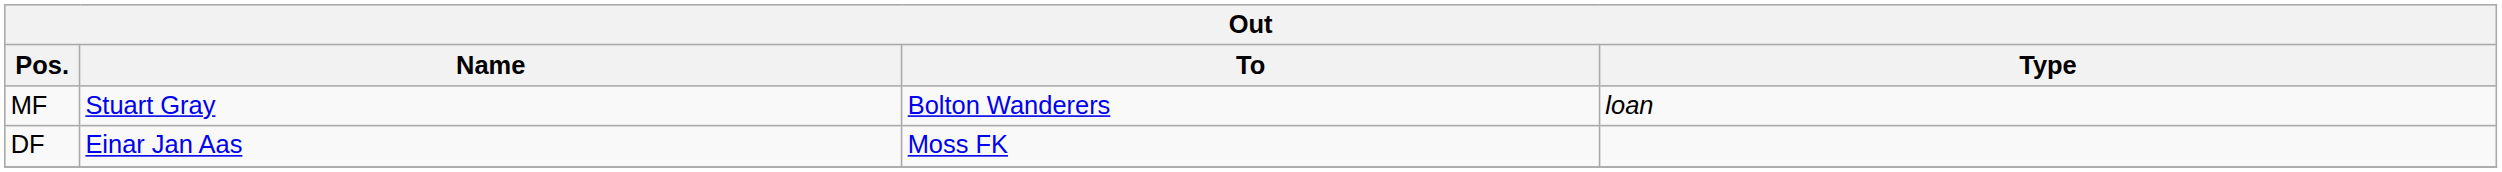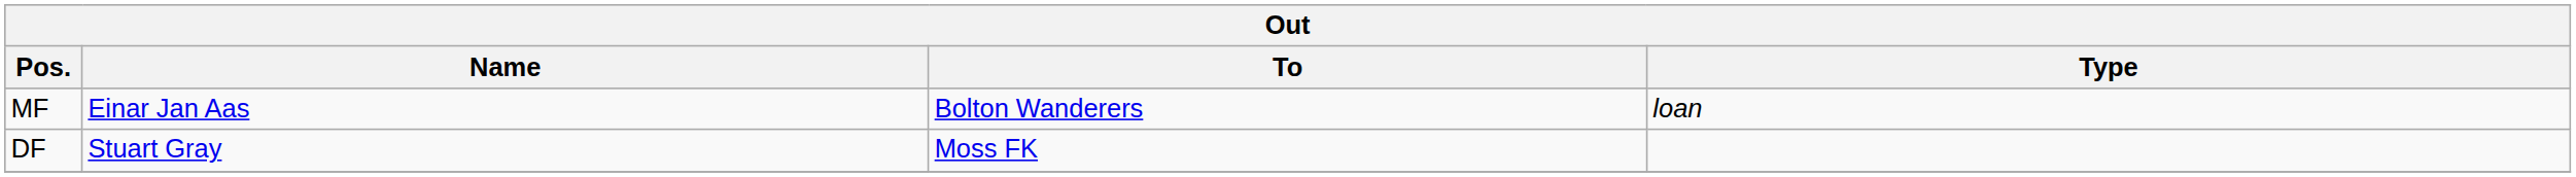 <table class="wikitable" style="font-size:100%;width:99%;">
 <tr>
 <th colspan="4">Out</th>
 </tr>
 <tr>
 <th width=3%>Pos.</th>
 <th width=33%>Name</th>
 <th width=28%>To</th>
 <th width=36%>Type</th>
 </tr>
 <tr>
 <td>MF</td>
-<td><a href='#'>Stuart Gray</a></td>
+<td><a href='#'>Einar Jan Aas</a></td>
 <td><a href='#'>Bolton Wanderers</a></td>
 <td><em>loan</em></td>
 </tr>
 <tr>
 <td>DF</td>
-<td><a href='#'>Einar Jan Aas</a></td>
+<td><a href='#'>Stuart Gray</a></td>
 <td><a href='#'>Moss FK</a></td>
 <td></td>
 </tr>
 <tr>
 </tr>
 </table>
